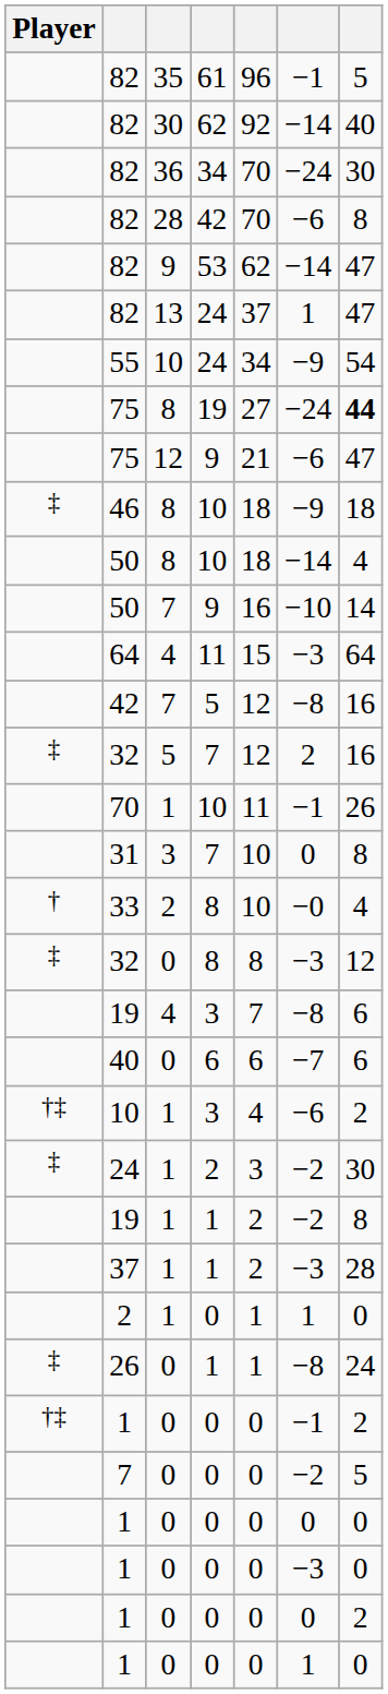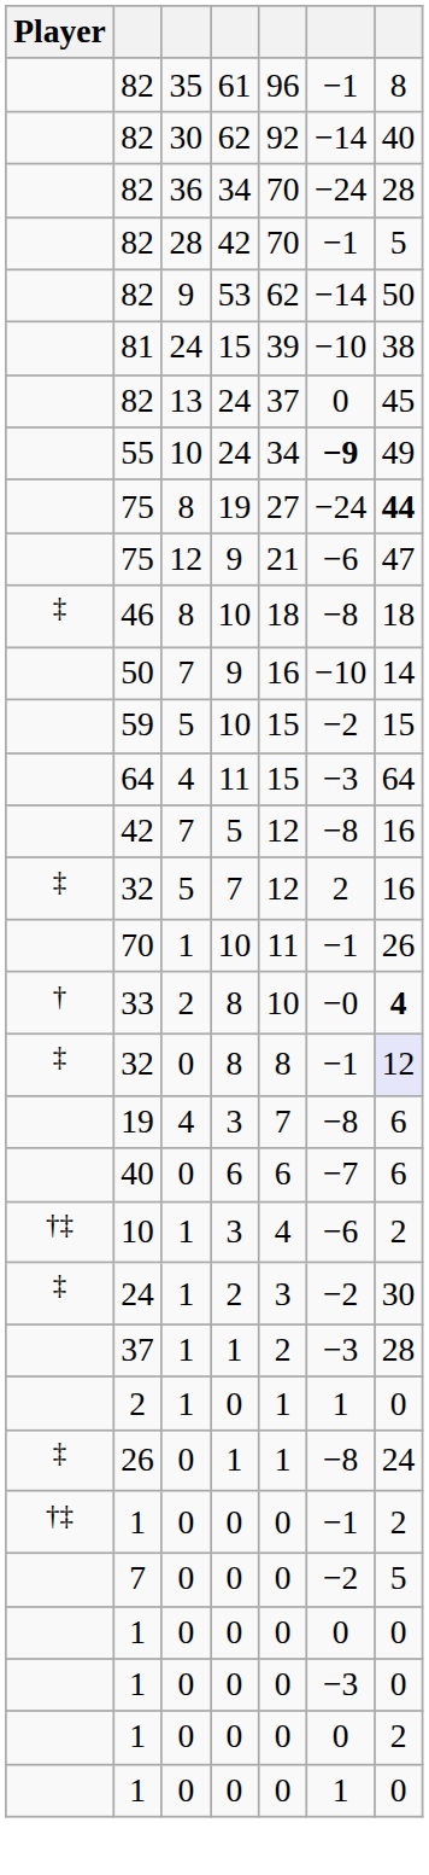 <table class="wikitable sortable" style="text-align:center;">
 <tr>
 <th>Player</th>
 <th></th>
 <th></th>
 <th></th>
 <th></th>
 <th data-sort-type="number"></th>
 <th></th>
 </tr>
 <tr>
 <td></td>
 <td>82</td>
 <td>35</td>
 <td>61</td>
 <td>96</td>
 <td>−1</td>
-<td>5</td>
+<td>8</td>
 </tr>
 <tr>
 <td></td>
 <td>82</td>
 <td>30</td>
 <td>62</td>
 <td>92</td>
 <td>−14</td>
 <td>40</td>
 </tr>
 <tr>
 <td></td>
 <td>82</td>
 <td>36</td>
 <td>34</td>
 <td>70</td>
 <td>−24</td>
-<td>30</td>
+<td>28</td>
 </tr>
 <tr>
 <td></td>
 <td>82</td>
 <td>28</td>
 <td>42</td>
 <td>70</td>
-<td>−6</td>
-<td>8</td>
+<td>−1</td>
+<td>5</td>
 </tr>
 <tr>
 <td></td>
 <td>82</td>
 <td>9</td>
 <td>53</td>
 <td>62</td>
 <td>−14</td>
-<td>47</td>
+<td>50</td>
+</tr>
+<tr>
+<td></td>
+<td>81</td>
+<td>24</td>
+<td>15</td>
+<td>39</td>
+<td>−10</td>
+<td>38</td>
 </tr>
 <tr>
 <td></td>
 <td>82</td>
 <td>13</td>
 <td>24</td>
 <td>37</td>
-<td>1</td>
-<td>47</td>
+<td>0</td>
+<td>45</td>
 </tr>
 <tr>
 <td></td>
 <td>55</td>
 <td>10</td>
 <td>24</td>
 <td>34</td>
-<td>−9</td>
-<td>54</td>
+<td><strong>−9</strong></td>
+<td>49</td>
 </tr>
 <tr>
 <td></td>
 <td>75</td>
 <td>8</td>
 <td>19</td>
 <td>27</td>
 <td>−24</td>
 <td><strong>44</strong></td>
 </tr>
 <tr>
 <td></td>
 <td>75</td>
 <td>12</td>
 <td>9</td>
 <td>21</td>
 <td>−6</td>
 <td>47</td>
 </tr>
 <tr>
 <td><sup>‡</sup></td>
 <td>46</td>
 <td>8</td>
 <td>10</td>
 <td>18</td>
-<td>−9</td>
+<td>−8</td>
 <td>18</td>
-</tr>
-<tr>
-<td></td>
-<td>50</td>
-<td>8</td>
-<td>10</td>
-<td>18</td>
-<td>−14</td>
-<td>4</td>
 </tr>
 <tr>
 <td></td>
 <td>50</td>
 <td>7</td>
 <td>9</td>
 <td>16</td>
 <td>−10</td>
 <td>14</td>
+</tr>
+<tr>
+<td></td>
+<td>59</td>
+<td>5</td>
+<td>10</td>
+<td>15</td>
+<td>−2</td>
+<td>15</td>
 </tr>
 <tr>
 <td></td>
 <td>64</td>
 <td>4</td>
 <td>11</td>
 <td>15</td>
 <td>−3</td>
 <td>64</td>
 </tr>
 <tr>
 <td></td>
 <td>42</td>
 <td>7</td>
 <td>5</td>
 <td>12</td>
 <td>−8</td>
 <td>16</td>
 </tr>
 <tr>
 <td><sup>‡</sup></td>
 <td>32</td>
 <td>5</td>
 <td>7</td>
 <td>12</td>
 <td>2</td>
 <td>16</td>
 </tr>
 <tr>
 <td></td>
 <td>70</td>
 <td>1</td>
 <td>10</td>
 <td>11</td>
 <td>−1</td>
 <td>26</td>
 </tr>
 <tr>
-<td></td>
-<td>31</td>
-<td>3</td>
-<td>7</td>
-<td>10</td>
-<td>0</td>
-<td>8</td>
-</tr>
-<tr>
 <td><sup>†</sup></td>
 <td>33</td>
 <td>2</td>
 <td>8</td>
 <td>10</td>
 <td>−0</td>
-<td>4</td>
+<td><strong>4</strong></td>
 </tr>
 <tr>
 <td><sup>‡</sup></td>
 <td>32</td>
 <td>0</td>
 <td>8</td>
 <td>8</td>
-<td>−3</td>
-<td>12</td>
+<td>−1</td>
+<td style="background: lavender;">12</td>
 </tr>
 <tr>
 <td></td>
 <td>19</td>
 <td>4</td>
 <td>3</td>
 <td>7</td>
 <td>−8</td>
 <td>6</td>
 </tr>
 <tr>
 <td></td>
 <td>40</td>
 <td>0</td>
 <td>6</td>
 <td>6</td>
 <td>−7</td>
 <td>6</td>
 </tr>
 <tr>
 <td><sup>†‡</sup></td>
 <td>10</td>
 <td>1</td>
 <td>3</td>
 <td>4</td>
 <td>−6</td>
 <td>2</td>
 </tr>
 <tr>
 <td><sup>‡</sup></td>
 <td>24</td>
 <td>1</td>
 <td>2</td>
 <td>3</td>
 <td>−2</td>
 <td>30</td>
-</tr>
-<tr>
-<td></td>
-<td>19</td>
-<td>1</td>
-<td>1</td>
-<td>2</td>
-<td>−2</td>
-<td>8</td>
 </tr>
 <tr>
 <td></td>
 <td>37</td>
 <td>1</td>
 <td>1</td>
 <td>2</td>
 <td>−3</td>
 <td>28</td>
 </tr>
 <tr>
 <td></td>
 <td>2</td>
 <td>1</td>
 <td>0</td>
 <td>1</td>
 <td>1</td>
 <td>0</td>
 </tr>
 <tr>
 <td><sup>‡</sup></td>
 <td>26</td>
 <td>0</td>
 <td>1</td>
 <td>1</td>
 <td>−8</td>
 <td>24</td>
 </tr>
 <tr>
 <td><sup>†‡</sup></td>
 <td>1</td>
 <td>0</td>
 <td>0</td>
 <td>0</td>
 <td>−1</td>
 <td>2</td>
 </tr>
 <tr>
 <td></td>
 <td>7</td>
 <td>0</td>
 <td>0</td>
 <td>0</td>
 <td>−2</td>
 <td>5</td>
 </tr>
 <tr>
 <td></td>
 <td>1</td>
 <td>0</td>
 <td>0</td>
 <td>0</td>
 <td>0</td>
 <td>0</td>
 </tr>
 <tr>
 <td></td>
 <td>1</td>
 <td>0</td>
 <td>0</td>
 <td>0</td>
 <td>−3</td>
 <td>0</td>
 </tr>
 <tr>
 <td></td>
 <td>1</td>
 <td>0</td>
 <td>0</td>
 <td>0</td>
 <td>0</td>
 <td>2</td>
 </tr>
 <tr>
 <td></td>
 <td>1</td>
 <td>0</td>
 <td>0</td>
 <td>0</td>
 <td>1</td>
 <td>0</td>
 </tr>
 </table>
